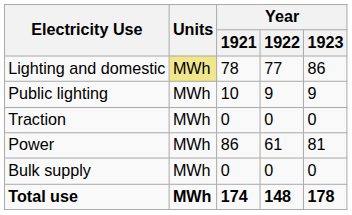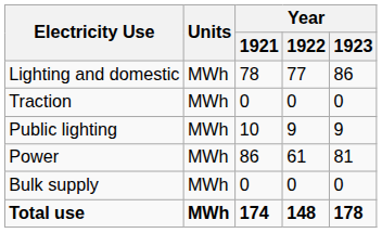 <table class="wikitable">
 <tr>
 <th rowspan="2">Electricity  Use</th>
 <th rowspan="2">Units</th>
 <th colspan="3">Year</th>
 </tr>
 <tr>
 <th>1921</th>
 <th>1922</th>
 <th>1923</th>
 </tr>
 <tr>
 <td>Lighting  and domestic</td>
-<td style="background: khaki;">MWh</td>
+<td>MWh</td>
 <td>78</td>
 <td>77</td>
 <td>86</td>
+</tr>
+<tr>
+<td>Traction</td>
+<td>MWh</td>
+<td>0</td>
+<td>0</td>
+<td>0</td>
 </tr>
 <tr>
 <td>Public  lighting</td>
 <td>MWh</td>
 <td>10</td>
 <td>9</td>
 <td>9</td>
-</tr>
-<tr>
-<td>Traction</td>
-<td>MWh</td>
-<td>0</td>
-<td>0</td>
-<td>0</td>
 </tr>
 <tr>
 <td>Power</td>
 <td>MWh</td>
 <td>86</td>
 <td>61</td>
 <td>81</td>
 </tr>
 <tr>
 <td>Bulk  supply</td>
 <td>MWh</td>
 <td>0</td>
 <td>0</td>
 <td>0</td>
 </tr>
 <tr>
 <td><strong>Total  use</strong></td>
 <td><strong>MWh</strong></td>
 <td><strong>174</strong></td>
 <td><strong>148</strong></td>
 <td><strong>178</strong></td>
 </tr>
 </table>
